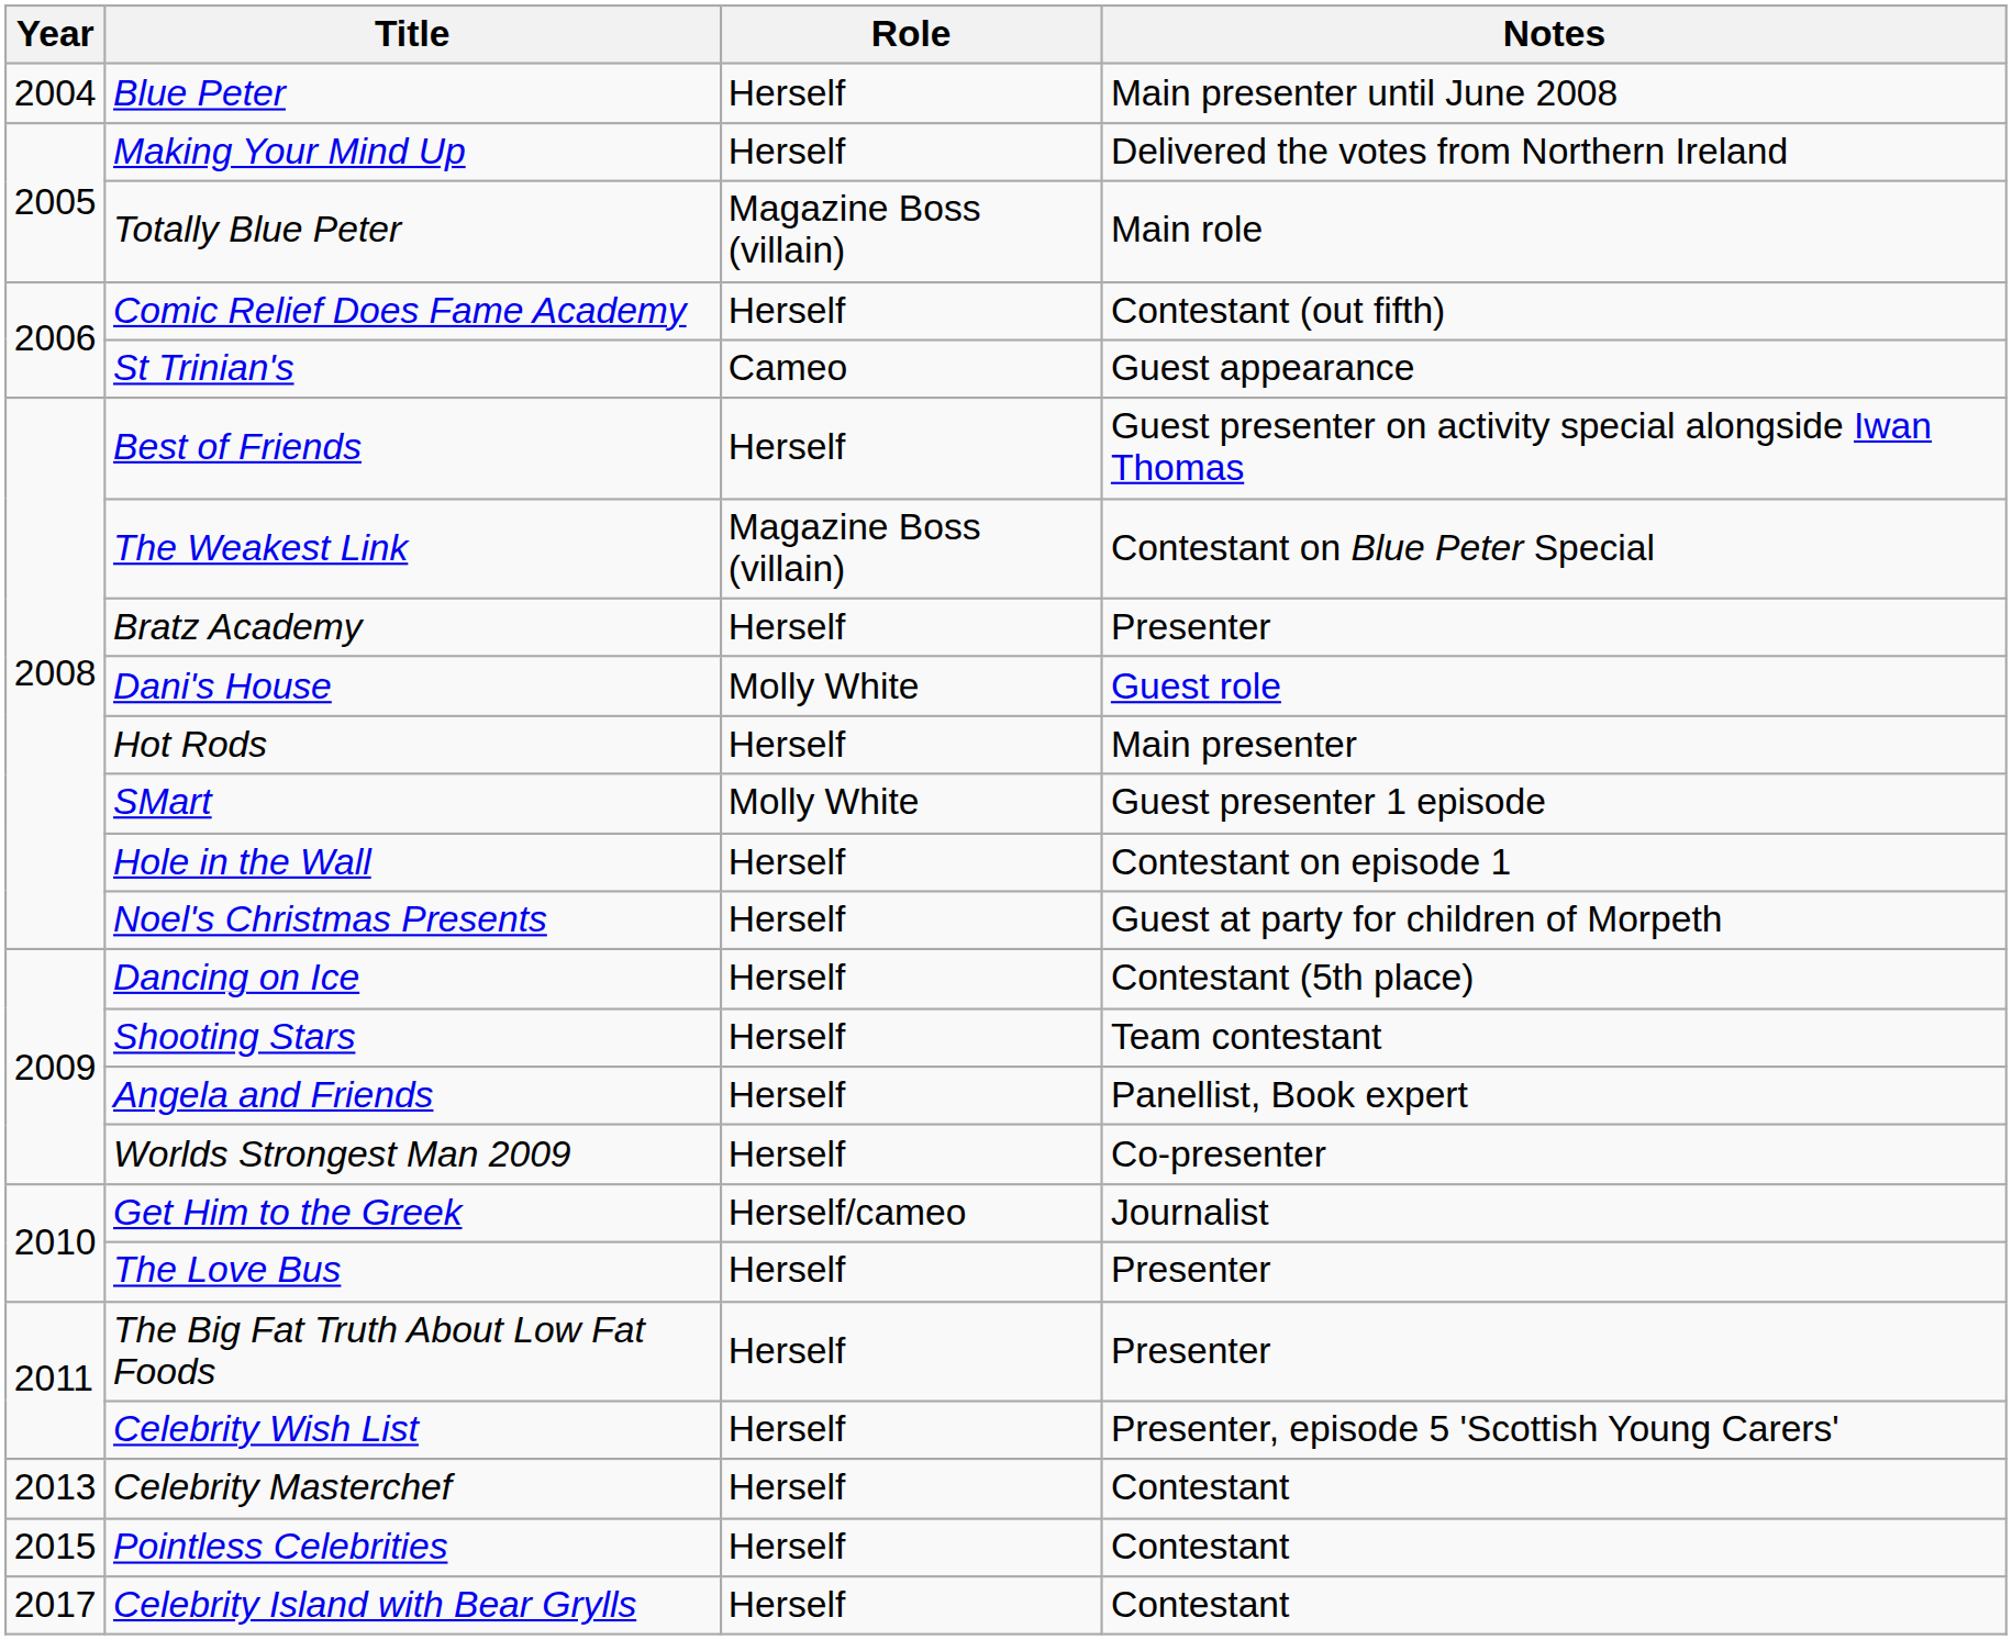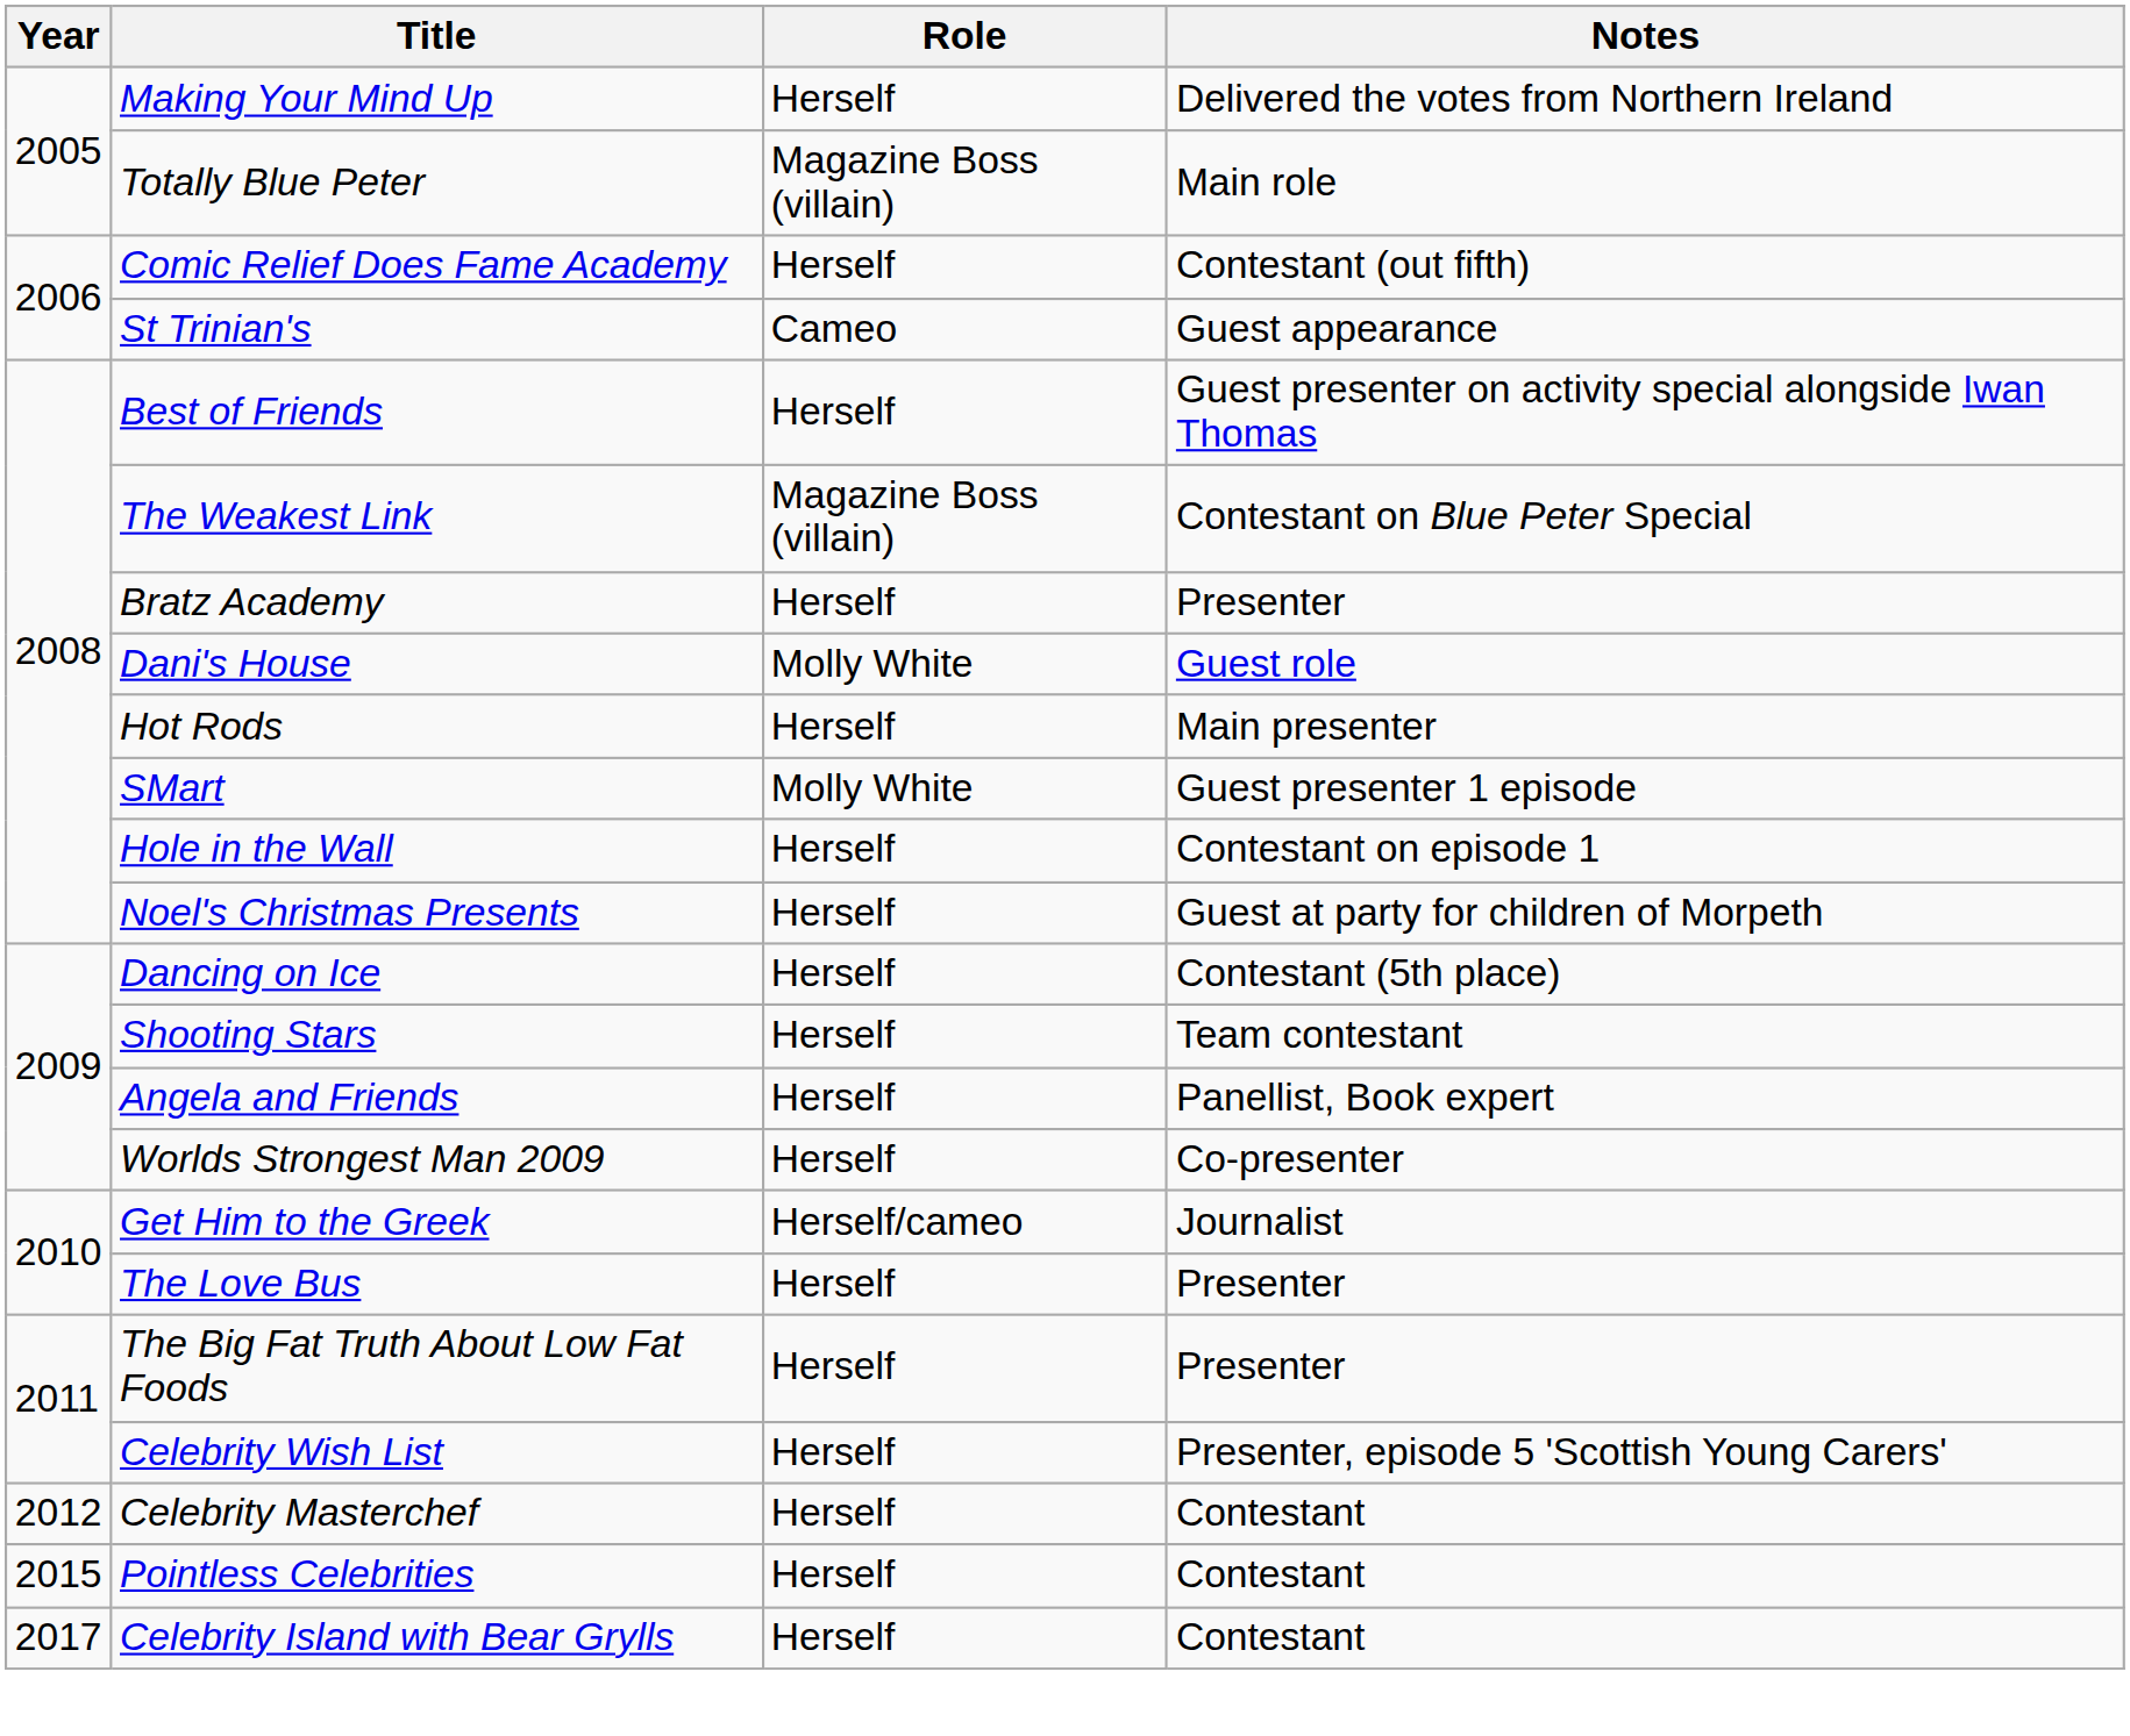 <table class="wikitable">
 <tr>
 <th>Year</th>
 <th>Title</th>
 <th>Role</th>
 <th>Notes</th>
-</tr>
-<tr>
-<td>2004</td>
-<td><em><a href='#'>Blue Peter</a></em></td>
-<td>Herself</td>
-<td>Main presenter until June 2008</td>
 </tr>
 <tr>
 <td rowspan=2>2005</td>
 <td><em><a href='#'>Making Your Mind Up</a></em></td>
 <td>Herself</td>
 <td>Delivered the votes from Northern Ireland</td>
 </tr>
 <tr>
 <td><em>Totally Blue Peter</em></td>
 <td>Magazine Boss (villain)</td>
 <td>Main role</td>
 </tr>
 <tr>
 <td rowspan=2>2006</td>
 <td><em><a href='#'>Comic Relief Does Fame Academy</a></em></td>
 <td>Herself</td>
 <td>Contestant (out fifth)</td>
 </tr>
 <tr>
 <td><em><a href='#'>St Trinian's</a></em></td>
 <td>Cameo</td>
 <td>Guest appearance</td>
 </tr>
 <tr>
 <td rowspan=8>2008</td>
 <td><em><a href='#'>Best of Friends</a></em></td>
 <td>Herself</td>
 <td>Guest presenter on activity special alongside <a href='#'>Iwan Thomas</a></td>
 </tr>
 <tr>
 <td><em><a href='#'>The Weakest Link</a></em></td>
 <td>Magazine Boss (villain)</td>
 <td>Contestant on <em>Blue Peter</em> Special</td>
 </tr>
 <tr>
 <td><em>Bratz Academy</em></td>
 <td>Herself</td>
 <td>Presenter</td>
 </tr>
 <tr>
 <td><em><a href='#'>Dani's House</a></em></td>
 <td>Molly White</td>
 <td><a href='#'>Guest role</a></td>
 </tr>
 <tr>
 <td><em>Hot Rods</em></td>
 <td>Herself</td>
 <td>Main presenter</td>
 </tr>
 <tr>
 <td><em><a href='#'>SMart</a></em></td>
 <td>Molly White</td>
 <td>Guest presenter 1 episode</td>
 </tr>
 <tr>
 <td><em><a href='#'>Hole in the Wall</a></em></td>
 <td>Herself</td>
 <td>Contestant on episode 1</td>
 </tr>
 <tr>
 <td><em><a href='#'>Noel's Christmas Presents</a></em></td>
 <td>Herself</td>
 <td>Guest at party for children of Morpeth</td>
 </tr>
 <tr>
 <td rowspan=4>2009</td>
 <td><em><a href='#'>Dancing on Ice</a></em></td>
 <td>Herself</td>
 <td>Contestant (5th place)</td>
 </tr>
 <tr>
 <td><em><a href='#'>Shooting Stars</a></em></td>
 <td>Herself</td>
 <td>Team contestant</td>
 </tr>
 <tr>
 <td><em><a href='#'>Angela and Friends</a></em></td>
 <td>Herself</td>
 <td>Panellist, Book expert</td>
 </tr>
 <tr>
 <td><em>Worlds Strongest Man 2009</em></td>
 <td>Herself</td>
 <td>Co-presenter</td>
 </tr>
 <tr>
 <td rowspan=2>2010</td>
 <td><em><a href='#'>Get Him to the Greek</a></em></td>
 <td>Herself/cameo</td>
 <td>Journalist</td>
 </tr>
 <tr>
 <td><em><a href='#'>The Love Bus</a></em></td>
 <td>Herself</td>
 <td>Presenter</td>
 </tr>
 <tr>
 <td rowspan=2>2011</td>
 <td><em>The Big Fat Truth About Low Fat Foods</em></td>
 <td>Herself</td>
 <td>Presenter</td>
 </tr>
 <tr>
 <td><em><a href='#'>Celebrity Wish List</a></em></td>
 <td>Herself</td>
 <td>Presenter, episode 5 'Scottish Young Carers'</td>
 </tr>
 <tr>
-<td rowspan=1>2013</td>
+<td rowspan=1>2012</td>
 <td><em>Celebrity Masterchef</em></td>
 <td>Herself</td>
 <td>Contestant</td>
 </tr>
 <tr>
 <td rowspan=1>2015</td>
 <td><em><a href='#'>Pointless Celebrities</a></em></td>
 <td>Herself</td>
 <td>Contestant</td>
 </tr>
 <tr>
 <td rowspan=1>2017</td>
 <td><em><a href='#'>Celebrity Island with Bear Grylls</a></em></td>
 <td>Herself</td>
 <td>Contestant</td>
 </tr>
 </table>
